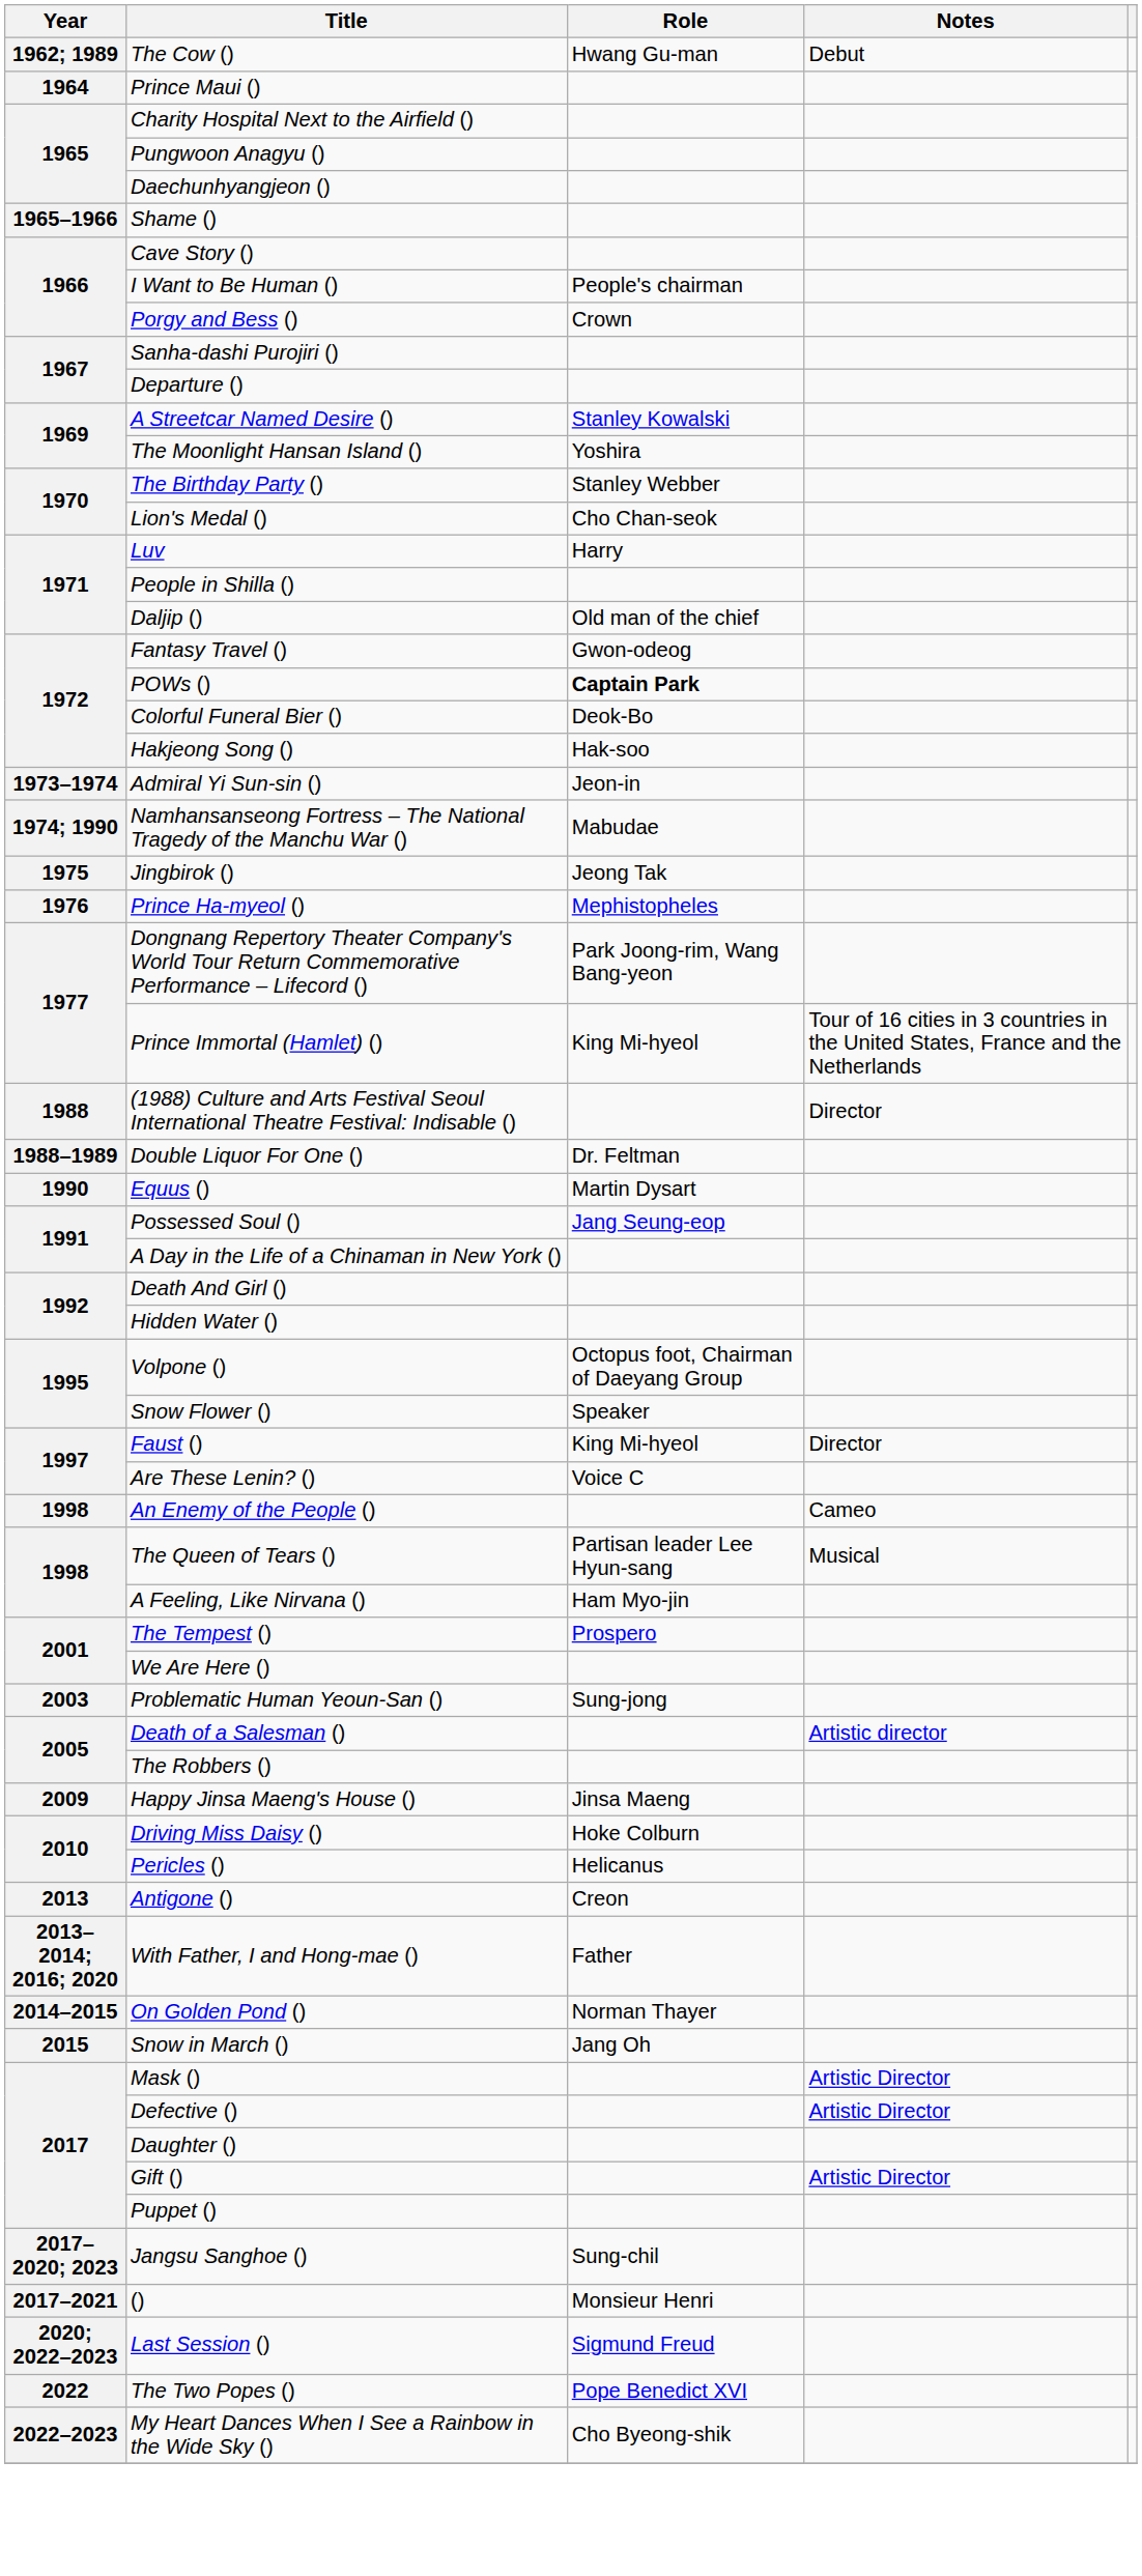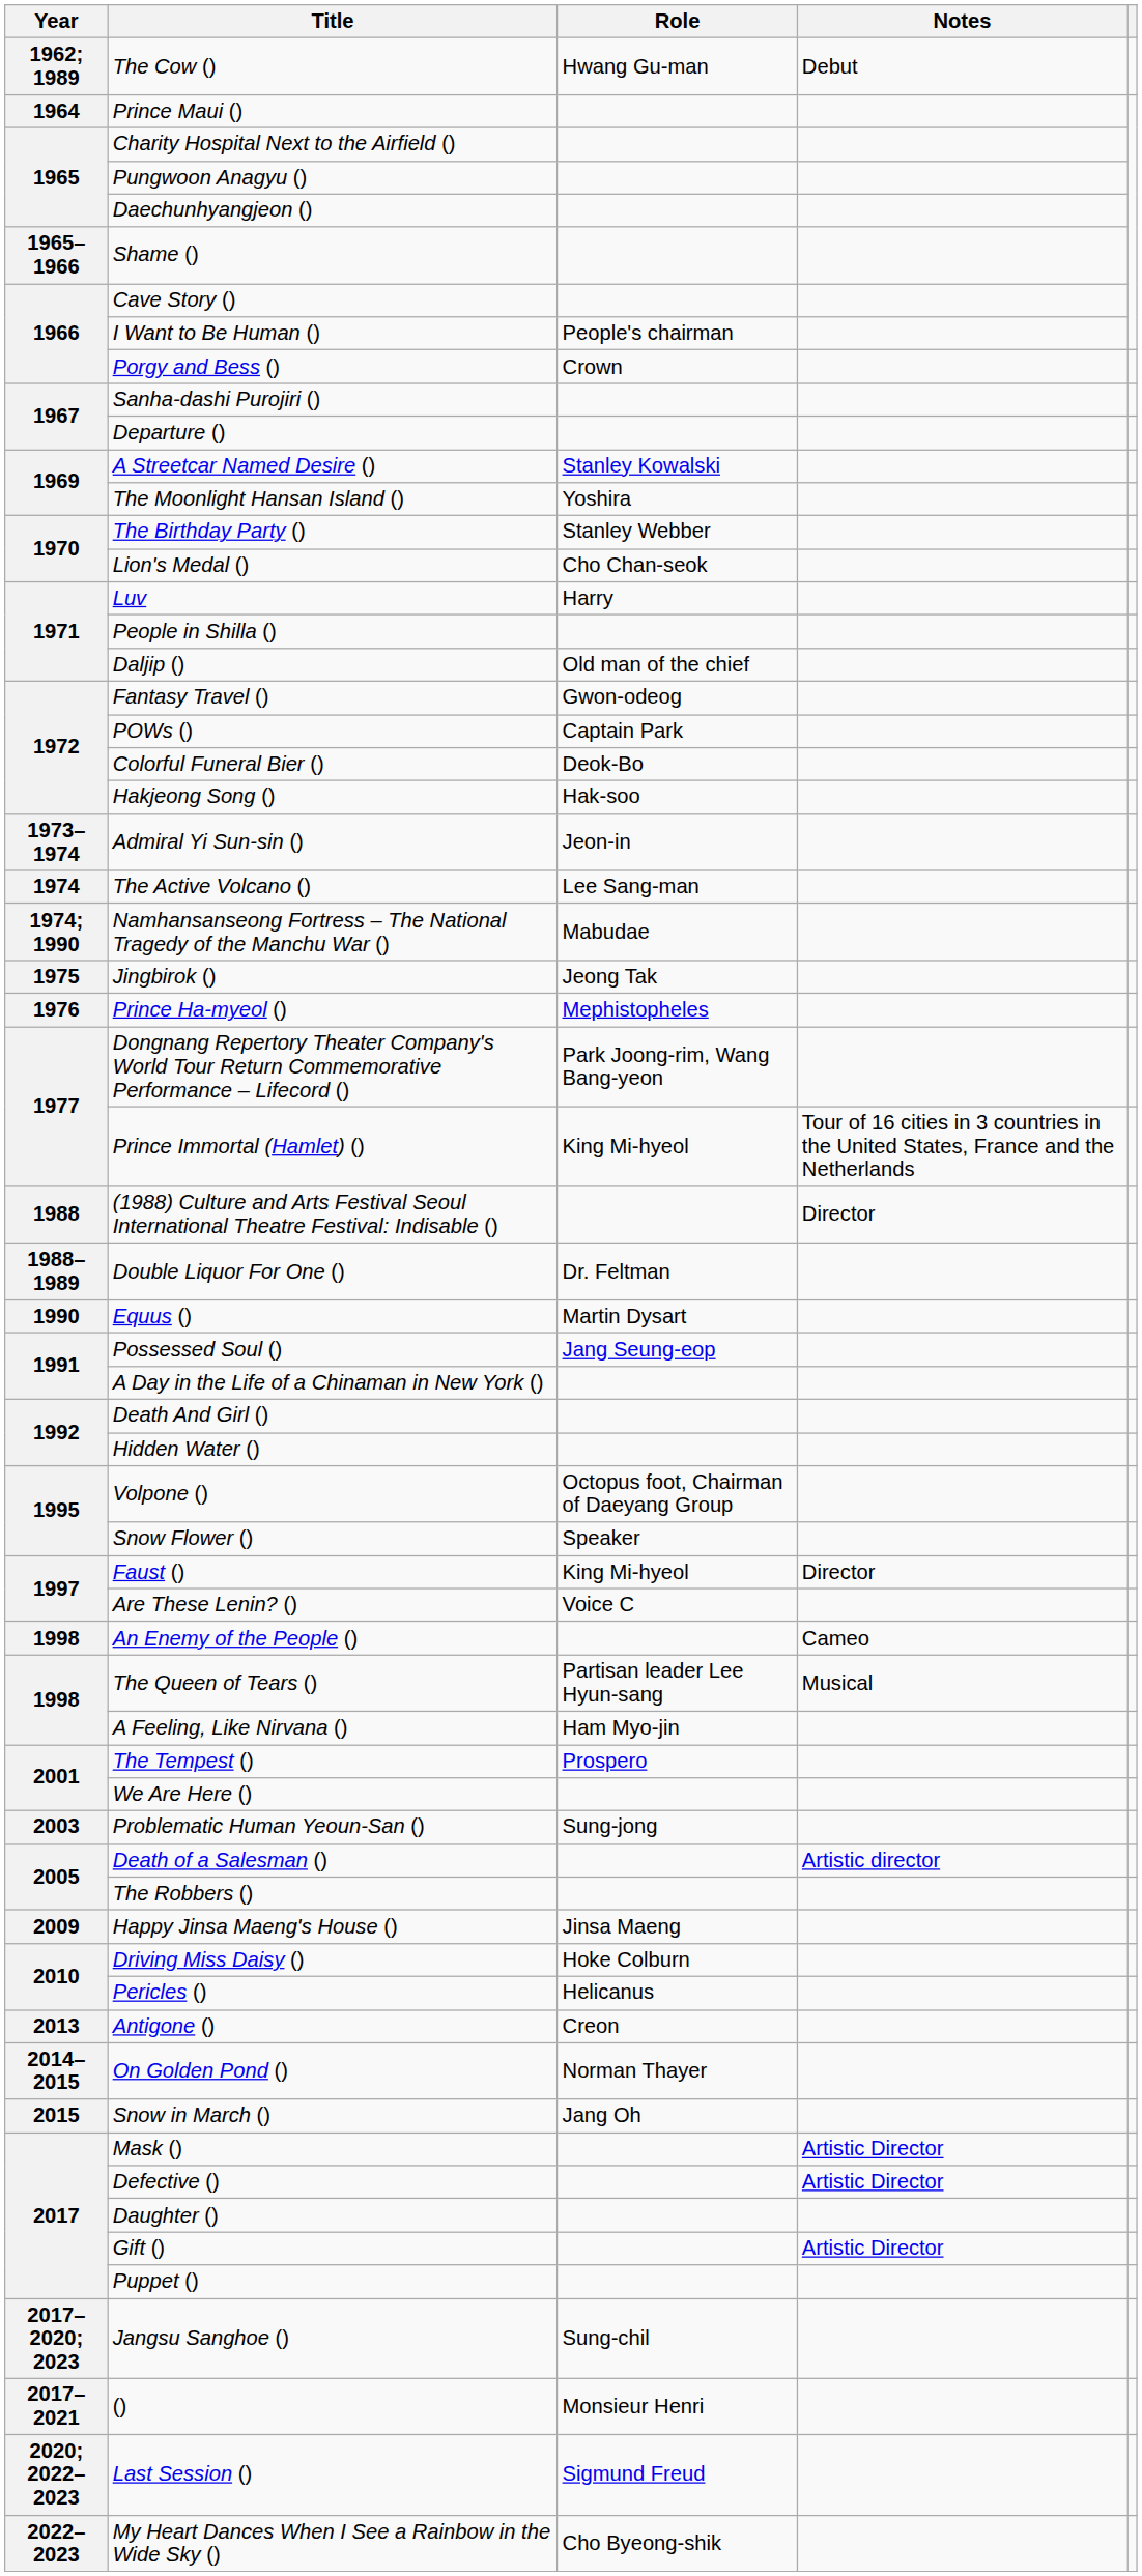 <table class="wikitable plainrowheaders sortable">
 <tr>
 <th scope="col">Year</th>
 <th scope="col">Title</th>
 <th scope="col">Role</th>
 <th scope="col" class="unsortable">Notes</th>
 <th scope="col" class="unsortable"></th>
 </tr>
 <tr>
 <th scope="row">1962; 1989</th>
 <td><em>The Cow</em> ()</td>
 <td>Hwang Gu-man</td>
 <td>Debut</td>
 <td style="text-align:center"></td>
 </tr>
 <tr>
 <th scope="row">1964</th>
 <td><em>Prince Maui</em> ()</td>
 <td></td>
 <td></td>
 <td style="text-align:center" rowspan="7"></td>
 </tr>
 <tr>
 <th scope="row" rowspan="3">1965</th>
 <td><em>Charity Hospital Next to the Airfield</em> ()</td>
 <td></td>
 <td></td>
 </tr>
 <tr>
 <td><em>Pungwoon Anagyu</em> ()</td>
 <td></td>
 <td></td>
 </tr>
 <tr>
 <td><em>Daechunhyangjeon</em> ()</td>
 <td></td>
 <td></td>
 </tr>
 <tr>
 <th scope="row">1965–1966</th>
 <td><em>Shame</em> ()</td>
 <td></td>
 <td></td>
 </tr>
 <tr>
 <th scope="row" rowspan="3">1966</th>
 <td><em>Cave Story</em> ()</td>
 <td></td>
 <td></td>
 </tr>
 <tr>
 <td><em>I Want to Be Human</em> ()</td>
 <td>People's chairman</td>
 <td></td>
 </tr>
 <tr>
 <td><em><a href='#'>Porgy and Bess</a></em> ()</td>
 <td>Crown</td>
 <td></td>
 <td style="text-align:center"></td>
 </tr>
 <tr>
 <th scope="row" rowspan="2">1967</th>
 <td><em>Sanha-dashi Purojiri</em> ()</td>
 <td></td>
 <td></td>
 <td style="text-align:center"></td>
 </tr>
 <tr>
 <td><em>Departure</em> ()</td>
 <td></td>
 <td></td>
 <td style="text-align:center"></td>
 </tr>
 <tr>
 <th scope="row" rowspan="2">1969</th>
 <td><em><a href='#'>A Streetcar Named Desire</a></em> ()</td>
 <td><a href='#'>Stanley Kowalski</a></td>
 <td></td>
 <td style="text-align:center"></td>
 </tr>
 <tr>
 <td><em>The Moonlight Hansan Island</em> ()</td>
 <td>Yoshira</td>
 <td></td>
 <td style="text-align:center"></td>
 </tr>
 <tr>
 <th scope="row" rowspan="2">1970</th>
 <td><em><a href='#'>The Birthday Party</a></em> ()</td>
 <td>Stanley Webber</td>
 <td></td>
 <td style="text-align:center"></td>
 </tr>
 <tr>
 <td><em>Lion's Medal</em> ()</td>
 <td>Cho Chan-seok</td>
 <td></td>
 <td style="text-align:center"></td>
 </tr>
 <tr>
 <th scope="row" rowspan="3">1971</th>
 <td><em><a href='#'>Luv</a></em></td>
 <td>Harry</td>
 <td></td>
 <td style="text-align:center"></td>
 </tr>
 <tr>
 <td><em>People in Shilla</em> ()</td>
 <td></td>
 <td></td>
 <td style="text-align:center"></td>
 </tr>
 <tr>
 <td><em>Daljip</em> ()</td>
 <td>Old man of the chief</td>
 <td></td>
 <td style="text-align:center"></td>
 </tr>
 <tr>
 <th scope="row" rowspan="4">1972</th>
 <td><em>Fantasy Travel</em> ()</td>
 <td>Gwon-odeog</td>
 <td></td>
 <td style="text-align:center"></td>
 </tr>
 <tr>
 <td><em>POWs</em> ()</td>
-<td><strong>Captain Park</strong></td>
+<td>Captain Park</td>
 <td></td>
 <td style="text-align:center"></td>
 </tr>
 <tr>
 <td><em>Colorful Funeral Bier</em> ()</td>
 <td>Deok-Bo</td>
 <td></td>
 <td style="text-align:center"></td>
 </tr>
 <tr>
 <td><em>Hakjeong Song</em> ()</td>
 <td>Hak-soo</td>
 <td></td>
 <td style="text-align:center"></td>
 </tr>
 <tr>
 <th scope="row">1973–1974</th>
 <td><em>Admiral Yi Sun-sin</em> ()</td>
 <td>Jeon-in</td>
+<td></td>
+<td style="text-align:center"></td>
+</tr>
+<tr>
+<th scope="row">1974</th>
+<td><em>The Active Volcano</em> ()</td>
+<td>Lee Sang-man</td>
 <td></td>
 <td style="text-align:center"></td>
 </tr>
 <tr>
 <th scope="row">1974; 1990</th>
 <td><em>Namhansanseong Fortress – The National Tragedy of the Manchu War</em> ()</td>
 <td>Mabudae </td>
 <td></td>
 <td style="text-align:center"></td>
 </tr>
 <tr>
 <th scope="row">1975</th>
 <td><em>Jingbirok</em> ()</td>
 <td>Jeong Tak</td>
 <td></td>
 <td style="text-align:center"></td>
 </tr>
 <tr>
 <th scope="row">1976</th>
 <td><em><a href='#'>Prince Ha-myeol</a></em> ()</td>
 <td><a href='#'>Mephistopheles</a></td>
 <td></td>
 <td style="text-align:center"></td>
 </tr>
 <tr>
 <th scope="row" rowspan="2">1977</th>
 <td><em>Dongnang Repertory Theater Company's World Tour Return Commemorative Performance – Lifecord</em> ()</td>
 <td>Park Joong-rim, Wang Bang-yeon</td>
 <td></td>
 <td style="text-align:center"></td>
 </tr>
 <tr>
 <td><em>Prince Immortal (<a href='#'>Hamlet</a>)</em> ()</td>
 <td>King Mi-hyeol</td>
 <td>Tour of 16 cities in 3 countries in the United States, France and the Netherlands</td>
 <td style="text-align:center"></td>
 </tr>
 <tr>
 <th scope="row">1988</th>
 <td><em>(1988) Culture and Arts Festival Seoul International Theatre Festival: Indisable</em> ()</td>
 <td></td>
 <td>Director</td>
 <td style="text-align:center"></td>
 </tr>
 <tr>
 <th scope="row">1988–1989</th>
 <td><em>Double Liquor For One</em> ()</td>
 <td>Dr. Feltman</td>
 <td></td>
 <td style="text-align:center"></td>
 </tr>
 <tr>
 <th scope="row">1990</th>
 <td><em><a href='#'>Equus</a></em> ()</td>
 <td>Martin Dysart</td>
 <td></td>
 <td style="text-align:center"></td>
 </tr>
 <tr>
 <th rowspan="2" scope="row">1991</th>
 <td><em>Possessed Soul</em> ()</td>
 <td><a href='#'>Jang Seung-eop</a></td>
 <td></td>
 <td style="text-align:center"></td>
 </tr>
 <tr>
 <td><em>A Day in the Life of a Chinaman in New York</em> ()</td>
 <td></td>
 <td></td>
 <td style="text-align:center"></td>
 </tr>
 <tr>
 <th rowspan="2" scope="row">1992</th>
 <td><em>Death And Girl</em> ()</td>
 <td></td>
 <td></td>
 <td style="text-align:center"></td>
 </tr>
 <tr>
 <td><em>Hidden Water</em> ()</td>
 <td></td>
 <td></td>
 <td style="text-align:center"></td>
 </tr>
 <tr>
 <th rowspan="2" scope="row">1995</th>
 <td><em>Volpone</em> ()</td>
 <td>Octopus foot, Chairman of Daeyang Group</td>
 <td></td>
 <td style="text-align:center"></td>
 </tr>
 <tr>
 <td><em>Snow Flower</em> ()</td>
 <td>Speaker </td>
 <td></td>
 <td style="text-align:center"></td>
 </tr>
 <tr>
 <th rowspan="2" scope="row">1997</th>
 <td><em><a href='#'>Faust</a></em> ()</td>
 <td>King Mi-hyeol</td>
 <td>Director</td>
 <td style="text-align:center"></td>
 </tr>
 <tr>
 <td><em>Are These Lenin?</em> ()</td>
 <td>Voice C</td>
 <td></td>
 <td style="text-align:center"></td>
 </tr>
 <tr>
 <th scope="row">1998</th>
 <td><em><a href='#'>An Enemy of the People</a></em> ()</td>
 <td></td>
 <td>Cameo</td>
 <td style="text-align:center"></td>
 </tr>
 <tr>
 <th scope="row" rowspan=2>1998</th>
 <td><em>The Queen of Tears</em> ()</td>
 <td>Partisan leader Lee Hyun-sang</td>
 <td>Musical</td>
 <td style="text-align:center"></td>
 </tr>
 <tr>
 <td><em>A Feeling, Like Nirvana</em> ()</td>
 <td>Ham Myo-jin</td>
 <td></td>
 <td style="text-align:center"></td>
 </tr>
 <tr>
 <th rowspan="2" scope="row">2001</th>
 <td><em><a href='#'>The Tempest</a></em> ()</td>
 <td><a href='#'>Prospero</a></td>
 <td></td>
 <td style="text-align:center"></td>
 </tr>
 <tr>
 <td><em>We Are Here</em> ()</td>
 <td></td>
 <td></td>
 <td style="text-align:center"></td>
 </tr>
 <tr>
 <th scope="row">2003</th>
 <td><em>Problematic Human Yeoun-San</em> ()</td>
 <td>Sung-jong</td>
 <td></td>
 <td style="text-align:center"></td>
 </tr>
 <tr>
 <th rowspan="2" scope="row">2005</th>
 <td><em><a href='#'>Death of a Salesman</a></em> ()</td>
 <td></td>
 <td><a href='#'>Artistic director</a></td>
 <td style="text-align:center"></td>
 </tr>
 <tr>
 <td><em>The Robbers</em> ()</td>
 <td></td>
 <td></td>
 <td style="text-align:center"></td>
 </tr>
 <tr>
 <th scope="row">2009</th>
 <td><em>Happy Jinsa Maeng's House</em> ()</td>
 <td>Jinsa Maeng</td>
 <td></td>
 <td style="text-align:center"></td>
 </tr>
 <tr>
 <th scope="row" rowspan="2">2010</th>
 <td><em><a href='#'>Driving Miss Daisy</a></em> ()</td>
 <td>Hoke Colburn</td>
 <td></td>
 <td style="text-align:center"></td>
 </tr>
 <tr>
 <td><em><a href='#'>Pericles</a></em> ()</td>
 <td>Helicanus</td>
 <td></td>
 <td style="text-align:center"></td>
 </tr>
 <tr>
 <th scope="row">2013</th>
 <td><em><a href='#'>Antigone</a></em> ()</td>
 <td>Creon</td>
 <td></td>
 <td style="text-align:center"></td>
 </tr>
 <tr>
-<th scope="row">2013–2014; 2016; 2020</th>
-<td><em>With Father, I and Hong-mae</em> ()</td>
-<td>Father</td>
-<td></td>
-<td style="text-align:center"></td>
-</tr>
-<tr>
 <th scope="row">2014–2015</th>
 <td><em><a href='#'>On Golden Pond</a></em> ()</td>
 <td>Norman Thayer</td>
 <td></td>
 <td></td>
 </tr>
 <tr>
 <th scope="row">2015</th>
 <td><em>Snow in March</em> ()</td>
 <td>Jang Oh</td>
 <td></td>
 <td style="text-align:center"></td>
 </tr>
 <tr>
 <th rowspan="5" scope="row">2017</th>
 <td><em>Mask</em> ()</td>
 <td></td>
 <td><a href='#'>Artistic Director</a></td>
 <td></td>
 </tr>
 <tr>
 <td><em>Defective</em> ()</td>
 <td></td>
 <td><a href='#'>Artistic Director</a></td>
 <td></td>
 </tr>
 <tr>
 <td><em>Daughter</em> ()</td>
 <td></td>
 <td></td>
 <td></td>
 </tr>
 <tr>
 <td><em>Gift</em> ()</td>
 <td></td>
 <td><a href='#'>Artistic Director</a></td>
 <td></td>
 </tr>
 <tr>
 <td><em>Puppet</em> ()</td>
 <td></td>
 <td></td>
 <td></td>
 </tr>
 <tr>
 <th scope="row">2017–2020; 2023</th>
 <td><em>Jangsu Sanghoe</em> ()</td>
 <td>Sung-chil</td>
 <td></td>
 <td style="text-align:center"></td>
 </tr>
 <tr>
 <th scope="row">2017–2021</th>
 <td><em></em> ()</td>
 <td>Monsieur Henri</td>
 <td></td>
 <td style="text-align:center"></td>
 </tr>
 <tr>
 <th scope="row">2020; 2022–2023</th>
 <td><em><a href='#'>Last Session</a></em> ()</td>
 <td><a href='#'>Sigmund Freud</a></td>
 <td></td>
 <td style="text-align:center"></td>
 </tr>
 <tr>
-<th scope="row">2022</th>
-<td><em>The Two Popes</em> ()</td>
-<td><a href='#'>Pope Benedict XVI</a></td>
-<td></td>
-<td style="text-align:center"></td>
-</tr>
-<tr>
 <th scope="row">2022–2023</th>
 <td><em>My Heart Dances When I See a Rainbow in the Wide Sky</em> ()</td>
 <td>Cho Byeong-shik</td>
 <td></td>
 <td style="text-align:center"></td>
 </tr>
 <tr>
 </tr>
 </table>
